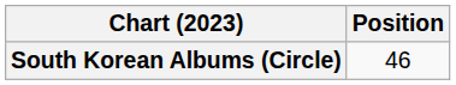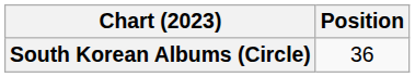 <table class="wikitable plainrowheaders" style="text-align:center">
 <tr>
 <th scope="col">Chart (2023)</th>
 <th scope="col">Position</th>
 </tr>
 <tr>
 <th scope="row">South Korean Albums (Circle)</th>
-<td>46</td>
+<td>36</td>
 </tr>
 </table>
